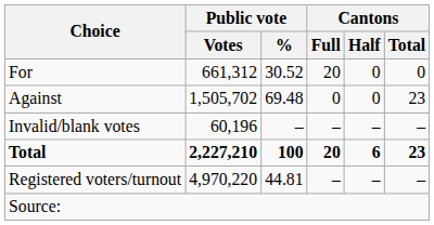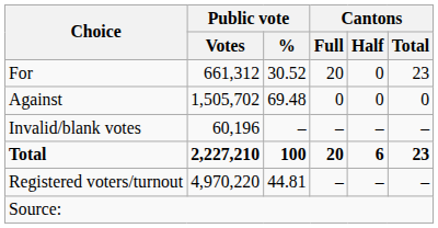 <table class=wikitable style=text-align:right>
 <tr>
 <th rowspan=2>Choice</th>
 <th colspan=2>Public vote</th>
 <th colspan=3>Cantons</th>
 </tr>
 <tr>
 <th>Votes</th>
 <th>%</th>
 <th>Full</th>
 <th>Half</th>
 <th>Total</th>
 </tr>
 <tr>
 <td align=left>For</td>
 <td>661,312</td>
 <td>30.52</td>
 <td>20</td>
 <td>0</td>
-<td>0</td>
+<td>23</td>
 </tr>
 <tr>
 <td align=left>Against</td>
 <td>1,505,702</td>
 <td>69.48</td>
 <td>0</td>
 <td>0</td>
-<td>23</td>
+<td>0</td>
 </tr>
 <tr>
 <td align=left>Invalid/blank votes</td>
 <td>60,196</td>
 <td>–</td>
 <td>–</td>
 <td>–</td>
 <td>–</td>
 </tr>
 <tr>
 <td align=left><strong>Total</strong></td>
 <td><strong>2,227,210</strong></td>
 <td><strong>100</strong></td>
 <td><strong>20</strong></td>
 <td><strong>6</strong></td>
 <td><strong>23</strong></td>
 </tr>
 <tr>
 <td align=left>Registered voters/turnout</td>
 <td>4,970,220</td>
 <td>44.81</td>
 <td>–</td>
 <td>–</td>
 <td>–</td>
 </tr>
 <tr>
 <td align=left colspan=6>Source: </td>
 </tr>
 </table>
